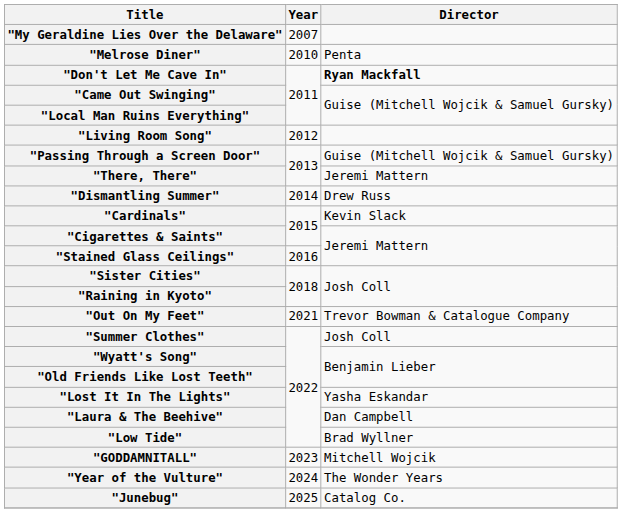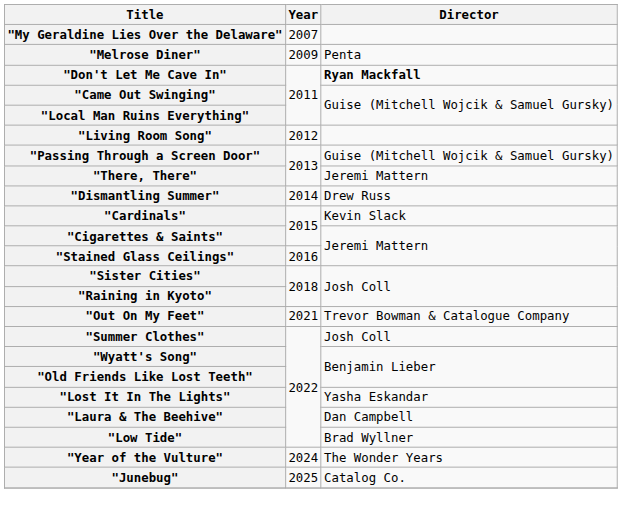 <table class="wikitable plainrowheaders" style="text-align:center;">
 <tr>
 <th scope=col>Title</th>
 <th scope=col>Year</th>
 <th scope=col>Director</th>
 </tr>
 <tr>
 <th scope="row">"My Geraldine Lies Over the Delaware"</th>
 <td>2007</td>
 <td style="text-align:left;"></td>
 </tr>
 <tr>
 <th scope="row">"Melrose Diner"</th>
-<td>2010</td>
+<td>2009</td>
 <td style="text-align:left;">Penta</td>
 </tr>
 <tr>
 <th scope="row">"Don't Let Me Cave In"</th>
 <td rowspan=3>2011</td>
 <td style="text-align:left;"><strong>Ryan Mackfall</strong></td>
 </tr>
 <tr>
 <th scope="row">"Came Out Swinging"</th>
 <td style="text-align:left;" rowspan="2">Guise (Mitchell Wojcik & Samuel Gursky)</td>
 </tr>
 <tr>
 <th scope="row">"Local Man Ruins Everything"</th>
 </tr>
 <tr>
 <th scope="row">"Living Room Song"</th>
 <td>2012</td>
 <td></td>
 </tr>
 <tr>
 <th scope="row">"Passing Through a Screen Door"</th>
 <td rowspan=2>2013</td>
 <td style="text-align:left;">Guise (Mitchell Wojcik & Samuel Gursky)</td>
 </tr>
 <tr>
 <th scope="row">"There, There"</th>
 <td style="text-align:left;">Jeremi Mattern</td>
 </tr>
 <tr>
 <th scope="row">"Dismantling Summer"</th>
 <td>2014</td>
 <td style="text-align:left;">Drew Russ</td>
 </tr>
 <tr>
 <th scope="row">"Cardinals"</th>
 <td rowspan=2>2015</td>
 <td style="text-align:left;">Kevin Slack</td>
 </tr>
 <tr>
 <th scope="row">"Cigarettes & Saints"</th>
 <td style="text-align:left;" rowspan="2">Jeremi Mattern</td>
 </tr>
 <tr>
 <th scope="row">"Stained Glass Ceilings"</th>
 <td>2016</td>
 </tr>
 <tr>
 <th scope="row">"Sister Cities"</th>
 <td rowspan=2>2018</td>
 <td style="text-align:left;" rowspan="2">Josh Coll</td>
 </tr>
 <tr>
 <th scope="row">"Raining in Kyoto"</th>
 </tr>
 <tr>
 <th scope="row">"Out On My Feet"</th>
 <td>2021</td>
 <td style="text-align:left;">Trevor Bowman & Catalogue Company</td>
 </tr>
 <tr>
 <th scope="row">"Summer Clothes"</th>
 <td rowspan=6>2022</td>
 <td style="text-align:left;">Josh Coll</td>
 </tr>
 <tr>
 <th scope="row">"Wyatt's Song"</th>
 <td style="text-align:left;"rowspan="2">Benjamin Lieber</td>
 </tr>
 <tr>
 <th scope="row">"Old Friends Like Lost Teeth"</th>
 </tr>
 <tr>
 <th scope="row">"Lost It In The Lights"</th>
 <td style="text-align:left;">Yasha Eskandar</td>
 </tr>
 <tr>
 <th scope="row">"Laura & The Beehive"</th>
 <td style="text-align:left;">Dan Campbell</td>
 </tr>
 <tr>
 <th scope="row">"Low Tide"</th>
 <td style="text-align:left;">Brad Wyllner</td>
 </tr>
 <tr>
-<th scope="row">"GODDAMNITALL"</th>
-<td>2023</td>
-<td style="text-align:left;">Mitchell Wojcik</td>
-</tr>
-<tr>
 <th scope="row">"Year of the Vulture"</th>
 <td>2024</td>
 <td style="text-align:left;">The Wonder Years</td>
 </tr>
 <tr>
 <th scope="row">"Junebug"</th>
 <td>2025</td>
 <td style="text-align:left;">Catalog Co.</td>
 </tr>
 <tr>
 </tr>
 </table>
